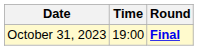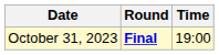 <table class="wikitable">
 <tr>
 <th>Date</th>
+<th>Round</th>
 <th>Time</th>
-<th>Round</th>
 </tr>
 <tr style=background:lemonchiffon>
 <td>October 31, 2023</td>
+<td><strong><a href='#'>Final</a></strong></td>
 <td>19:00</td>
-<td><strong><a href='#'>Final</a></strong></td>
 </tr>
 </table>
